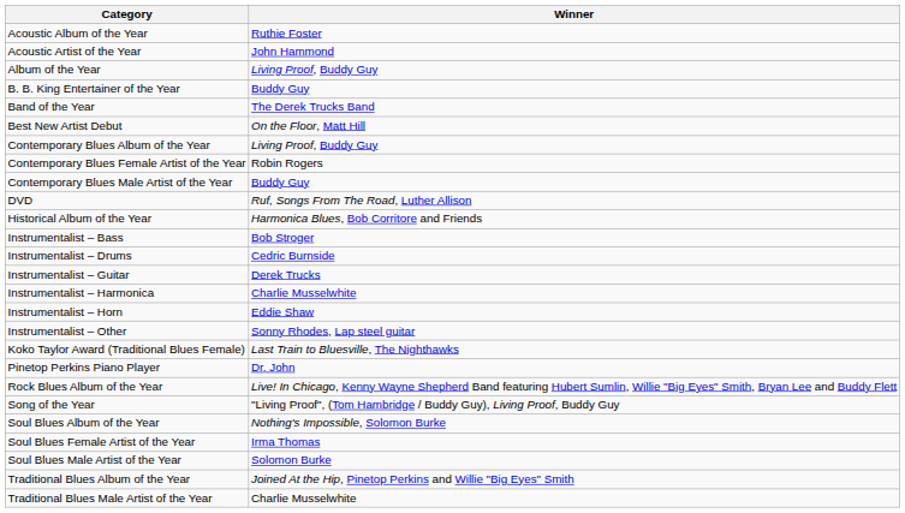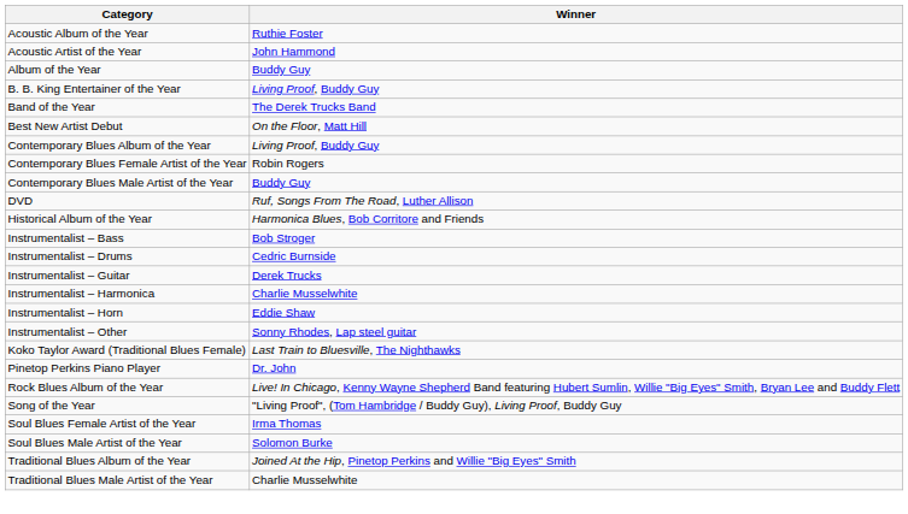 <table class="wikitable">
 <tr>
 <th>Category</th>
 <th>Winner</th>
 </tr>
 <tr>
 <td>Acoustic Album of the Year</td>
 <td><a href='#'>Ruthie Foster</a></td>
 </tr>
 <tr>
 <td>Acoustic Artist of the Year</td>
 <td><a href='#'>John Hammond</a></td>
 </tr>
 <tr>
 <td>Album of the Year</td>
-<td><em><a href='#'>Living Proof</a></em>, <a href='#'>Buddy Guy</a></td>
+<td><a href='#'>Buddy Guy</a></td>
 </tr>
 <tr>
 <td>B. B. King Entertainer of the Year</td>
-<td><a href='#'>Buddy Guy</a></td>
+<td><em><a href='#'>Living Proof</a></em>, <a href='#'>Buddy Guy</a></td>
 </tr>
 <tr>
 <td>Band of the Year</td>
 <td><a href='#'>The Derek Trucks Band</a></td>
 </tr>
 <tr>
 <td>Best New Artist Debut</td>
 <td><em>On the Floor</em>, <a href='#'>Matt Hill</a></td>
 </tr>
 <tr>
 <td>Contemporary Blues Album of the Year</td>
 <td><em>Living Proof</em>, <a href='#'>Buddy Guy</a></td>
 </tr>
 <tr>
 <td>Contemporary Blues Female Artist of the Year</td>
 <td>Robin Rogers</td>
 </tr>
 <tr>
 <td>Contemporary Blues Male Artist of the Year</td>
 <td><a href='#'>Buddy Guy</a></td>
 </tr>
 <tr>
 <td>DVD</td>
 <td><em>Ruf, Songs From The Road</em>, <a href='#'>Luther Allison</a></td>
 </tr>
 <tr>
 <td>Historical Album of the Year</td>
 <td><em>Harmonica Blues</em>, <a href='#'>Bob Corritore</a> and Friends</td>
 </tr>
 <tr>
 <td>Instrumentalist – Bass</td>
 <td><a href='#'>Bob Stroger</a></td>
 </tr>
 <tr>
 <td>Instrumentalist – Drums</td>
 <td><a href='#'>Cedric Burnside</a></td>
 </tr>
 <tr>
 <td>Instrumentalist – Guitar</td>
 <td><a href='#'>Derek Trucks</a></td>
 </tr>
 <tr>
 <td>Instrumentalist – Harmonica</td>
 <td><a href='#'>Charlie Musselwhite</a></td>
 </tr>
 <tr>
 <td>Instrumentalist – Horn</td>
 <td><a href='#'>Eddie Shaw</a></td>
 </tr>
 <tr>
 <td>Instrumentalist – Other</td>
 <td><a href='#'>Sonny Rhodes</a>, <a href='#'>Lap steel guitar</a></td>
 </tr>
 <tr>
 <td>Koko Taylor Award (Traditional Blues Female)</td>
 <td><em>Last Train to Bluesville</em>, <a href='#'>The Nighthawks</a></td>
 </tr>
 <tr>
 <td>Pinetop Perkins Piano Player</td>
 <td><a href='#'>Dr. John</a></td>
 </tr>
 <tr>
 <td>Rock Blues Album of the Year</td>
 <td><em>Live! In Chicago</em>, <a href='#'>Kenny Wayne Shepherd</a> Band featuring <a href='#'>Hubert Sumlin</a>, <a href='#'>Willie "Big Eyes" Smith</a>, <a href='#'>Bryan Lee</a> and <a href='#'>Buddy Flett</a></td>
 </tr>
 <tr>
 <td>Song of the Year</td>
 <td>"Living Proof", (<a href='#'>Tom Hambridge</a> / Buddy Guy), <em>Living Proof</em>, Buddy Guy</td>
 </tr>
 <tr>
-<td>Soul Blues Album of the Year</td>
-<td><em>Nothing's Impossible</em>, <a href='#'>Solomon Burke</a></td>
-</tr>
-<tr>
 <td>Soul Blues Female Artist of the Year</td>
 <td><a href='#'>Irma Thomas</a></td>
 </tr>
 <tr>
 <td>Soul Blues Male Artist of the Year</td>
 <td><a href='#'>Solomon Burke</a></td>
 </tr>
 <tr>
 <td>Traditional Blues Album of the Year</td>
 <td><em>Joined At the Hip</em>, <a href='#'>Pinetop Perkins</a> and <a href='#'>Willie "Big Eyes" Smith</a></td>
 </tr>
 <tr>
 <td>Traditional Blues Male Artist of the Year</td>
 <td>Charlie Musselwhite</td>
 </tr>
 </table>
